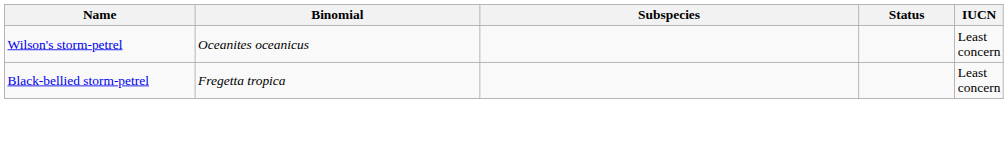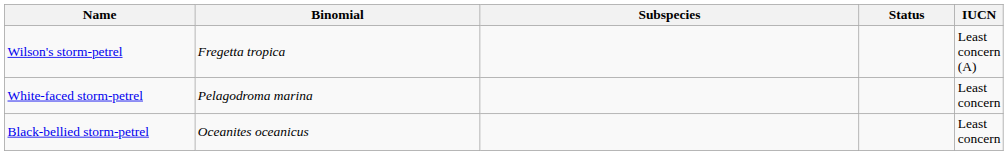 <table width=60% class="wikitable">
 <tr>
 <th width=20%>Name</th>
 <th width=30%>Binomial</th>
 <th width=40%>Subspecies</th>
 <th width=30%>Status</th>
 <th width=30%>IUCN</th>
 </tr>
 <tr>
 <td><a href='#'>Wilson's storm-petrel</a><br></td>
-<td><em>Oceanites oceanicus</em></td>
+<td><em>Fregetta tropica</em></td>
+<td></td>
+<td></td>
+<td>Least concern<br>(A)</td>
+</tr>
+<tr>
+<td><a href='#'>White-faced storm-petrel</a><br></td>
+<td><em>Pelagodroma marina</em></td>
 <td></td>
 <td></td>
 <td>Least concern</td>
 </tr>
 <tr>
 <td><a href='#'>Black-bellied storm-petrel</a><br></td>
-<td><em>Fregetta tropica</em></td>
+<td><em>Oceanites oceanicus</em></td>
 <td></td>
 <td></td>
 <td>Least concern</td>
 </tr>
 </table>
